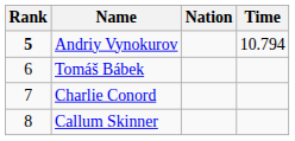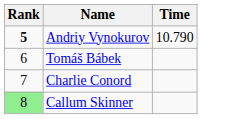 <table class="wikitable sortable" style="text-align:center">
 <tr>
 <th>Rank</th>
 <th>Name</th>
-<th>Nation</th>
 <th>Time</th>
 </tr>
 <tr>
 <td><strong>5</strong></td>
 <td align=left><a href='#'>Andriy Vynokurov</a></td>
-<td align=left></td>
-<td>10.794</td>
+<td>10.790</td>
 </tr>
 <tr>
 <td>6</td>
 <td align=left><a href='#'>Tomáš Bábek</a></td>
-<td align=left></td>
 <td></td>
 </tr>
 <tr>
 <td>7</td>
 <td align=left><a href='#'>Charlie Conord</a></td>
-<td align=left></td>
 <td></td>
 </tr>
 <tr>
-<td>8</td>
+<td style="background: lightgreen;">8</td>
 <td align=left><a href='#'>Callum Skinner</a></td>
-<td align=left></td>
 <td></td>
 </tr>
 </table>
